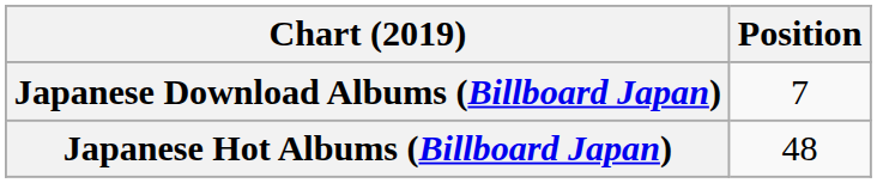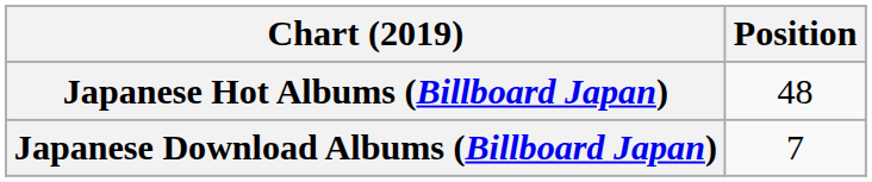 <table class="wikitable sortable plainrowheaders" style="text-align:center">
 <tr>
 <th scope="col">Chart (2019)</th>
 <th scope="col">Position</th>
 </tr>
 <tr>
+<th scope="row">Japanese Hot Albums (<em><a href='#'>Billboard Japan</a></em>)</th>
+<td>48</td>
+</tr>
+<tr>
 <th scope="row">Japanese Download Albums (<em><a href='#'>Billboard Japan</a></em>)</th>
 <td>7</td>
 </tr>
-<tr>
-<th scope="row">Japanese Hot Albums (<em><a href='#'>Billboard Japan</a></em>)</th>
-<td>48</td>
-</tr>
 </table>
